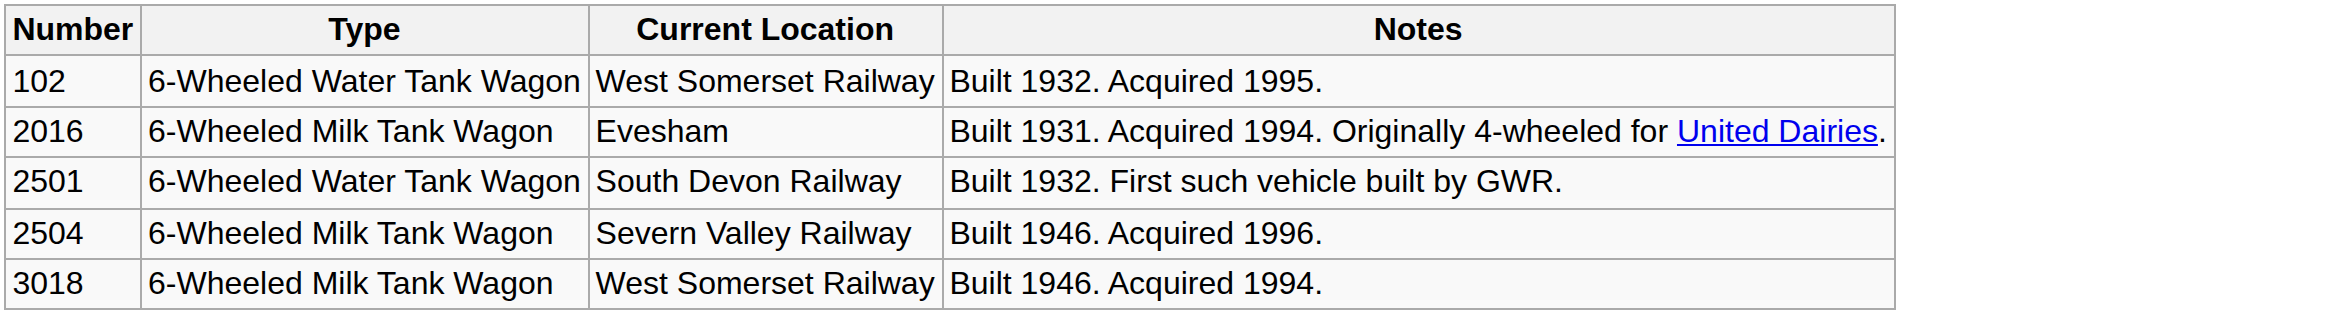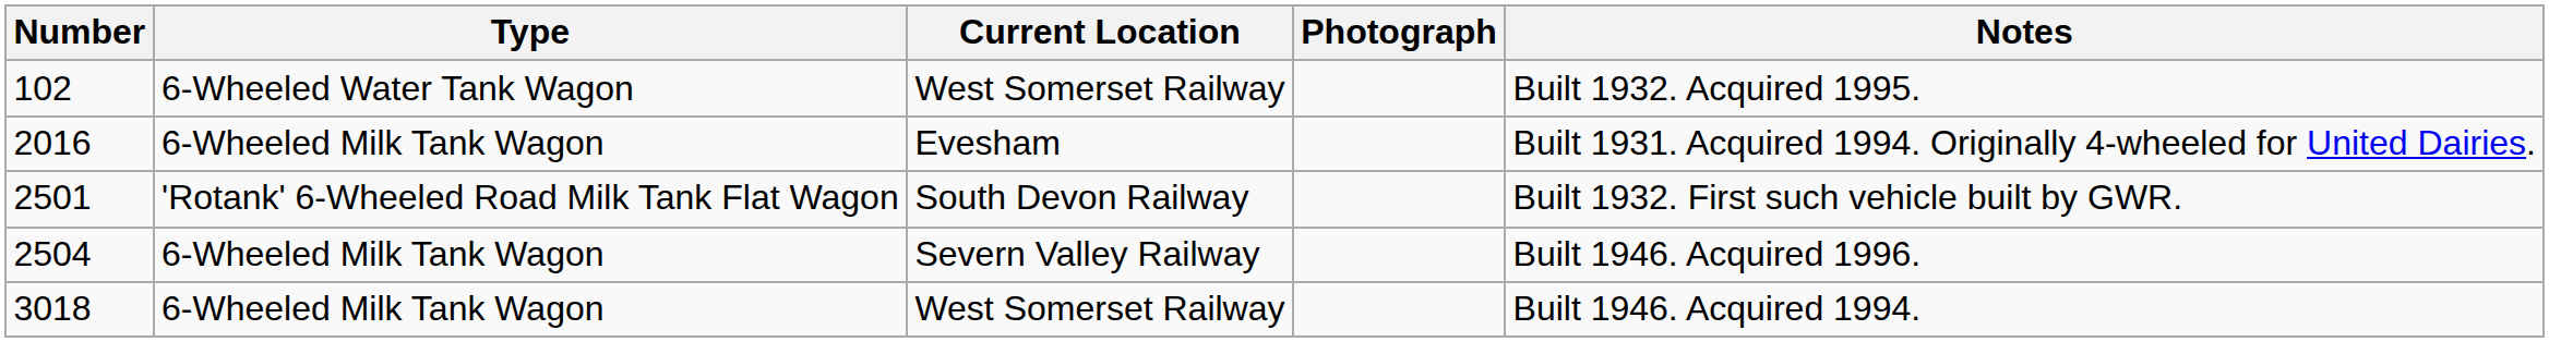 <table class="wikitable">
 <tr>
 <th>Number</th>
 <th>Type</th>
 <th>Current Location</th>
+<th>Photograph</th>
 <th>Notes</th>
 </tr>
 <tr>
 <td>102</td>
 <td>6-Wheeled Water Tank Wagon</td>
 <td>West Somerset Railway</td>
+<td></td>
 <td>Built 1932. Acquired 1995.</td>
 </tr>
 <tr>
 <td>2016</td>
 <td>6-Wheeled Milk Tank Wagon</td>
 <td>Evesham</td>
+<td></td>
 <td>Built 1931. Acquired 1994. Originally 4-wheeled for <a href='#'>United Dairies</a>.</td>
 </tr>
 <tr>
 <td>2501</td>
-<td>6-Wheeled Water Tank Wagon</td>
+<td>'Rotank' 6-Wheeled Road Milk Tank Flat Wagon</td>
 <td>South Devon Railway</td>
+<td></td>
 <td>Built 1932. First such vehicle built by GWR.</td>
 </tr>
 <tr>
 <td>2504</td>
 <td>6-Wheeled Milk Tank Wagon</td>
 <td>Severn Valley Railway</td>
+<td></td>
 <td>Built 1946. Acquired 1996.</td>
 </tr>
 <tr>
 <td>3018</td>
 <td>6-Wheeled Milk Tank Wagon</td>
 <td>West Somerset Railway</td>
+<td></td>
 <td>Built 1946. Acquired 1994.</td>
 </tr>
 </table>
